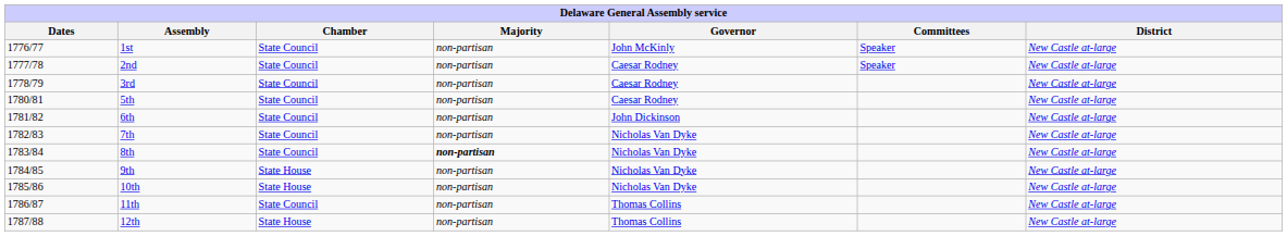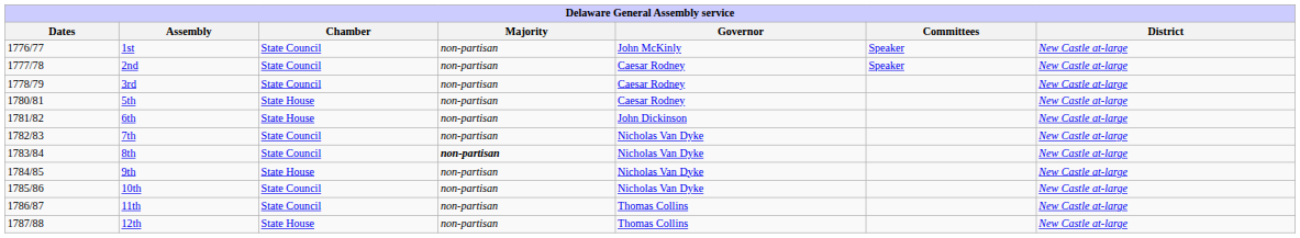 <table class=wikitable style="width: 94%" style="text-align: center;" align="center">
 <tr bgcolor=#cccccc>
 <th colspan=7 style="background: #ccccff;">Delaware General Assembly service</th>
 </tr>
 <tr>
 <th><strong>Dates</strong></th>
 <th><strong>Assembly</strong></th>
 <th><strong>Chamber</strong></th>
 <th><strong>Majority</strong></th>
 <th><strong>Governor</strong></th>
 <th><strong>Committees</strong></th>
 <th><strong>District</strong></th>
 </tr>
 <tr>
 <td>1776/77</td>
 <td><a href='#'>1st</a></td>
 <td><a href='#'>State Council</a></td>
 <td><em>non-partisan</em></td>
 <td><a href='#'>John McKinly</a></td>
 <td><a href='#'>Speaker</a></td>
 <td><em><a href='#'>New Castle at-large</a></em></td>
 </tr>
 <tr>
 <td>1777/78</td>
 <td><a href='#'>2nd</a></td>
 <td><a href='#'>State Council</a></td>
 <td><em>non-partisan</em></td>
 <td><a href='#'>Caesar Rodney</a></td>
 <td><a href='#'>Speaker</a></td>
 <td><em><a href='#'>New Castle at-large</a></em></td>
 </tr>
 <tr>
 <td>1778/79</td>
 <td><a href='#'>3rd</a></td>
 <td><a href='#'>State Council</a></td>
 <td><em>non-partisan</em></td>
 <td><a href='#'>Caesar Rodney</a></td>
 <td></td>
 <td><em><a href='#'>New Castle at-large</a></em></td>
 </tr>
 <tr>
 <td>1780/81</td>
 <td><a href='#'>5th</a></td>
-<td><a href='#'>State Council</a></td>
+<td><a href='#'>State House</a></td>
 <td><em>non-partisan</em></td>
 <td><a href='#'>Caesar Rodney</a></td>
 <td></td>
 <td><em><a href='#'>New Castle at-large</a></em></td>
 </tr>
 <tr>
 <td>1781/82</td>
 <td><a href='#'>6th</a></td>
-<td><a href='#'>State Council</a></td>
+<td><a href='#'>State House</a></td>
 <td><em>non-partisan</em></td>
 <td><a href='#'>John Dickinson</a></td>
 <td></td>
 <td><em><a href='#'>New Castle at-large</a></em></td>
 </tr>
 <tr>
 <td>1782/83</td>
 <td><a href='#'>7th</a></td>
 <td><a href='#'>State Council</a></td>
 <td><em>non-partisan</em></td>
 <td><a href='#'>Nicholas Van Dyke</a></td>
 <td></td>
 <td><em><a href='#'>New Castle at-large</a></em></td>
 </tr>
 <tr>
 <td>1783/84</td>
 <td><a href='#'>8th</a></td>
 <td><a href='#'>State Council</a></td>
 <td><strong><em>non-partisan</em></strong></td>
 <td><a href='#'>Nicholas Van Dyke</a></td>
 <td></td>
 <td><em><a href='#'>New Castle at-large</a></em></td>
 </tr>
 <tr>
 <td>1784/85</td>
 <td><a href='#'>9th</a></td>
 <td><a href='#'>State House</a></td>
 <td><em>non-partisan</em></td>
 <td><a href='#'>Nicholas Van Dyke</a></td>
 <td></td>
 <td><em><a href='#'>New Castle at-large</a></em></td>
 </tr>
 <tr>
 <td>1785/86</td>
 <td><a href='#'>10th</a></td>
-<td><a href='#'>State House</a></td>
+<td><a href='#'>State Council</a></td>
 <td><em>non-partisan</em></td>
 <td><a href='#'>Nicholas Van Dyke</a></td>
 <td></td>
 <td><em><a href='#'>New Castle at-large</a></em></td>
 </tr>
 <tr>
 <td>1786/87</td>
 <td><a href='#'>11th</a></td>
 <td><a href='#'>State Council</a></td>
 <td><em>non-partisan</em></td>
 <td><a href='#'>Thomas Collins</a></td>
 <td></td>
 <td><em><a href='#'>New Castle at-large</a></em></td>
 </tr>
 <tr>
 <td>1787/88</td>
 <td><a href='#'>12th</a></td>
 <td><a href='#'>State House</a></td>
 <td><em>non-partisan</em></td>
 <td><a href='#'>Thomas Collins</a></td>
 <td></td>
 <td><em><a href='#'>New Castle at-large</a></em></td>
 </tr>
 </table>
